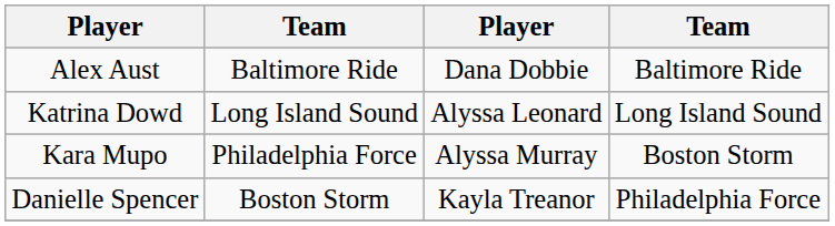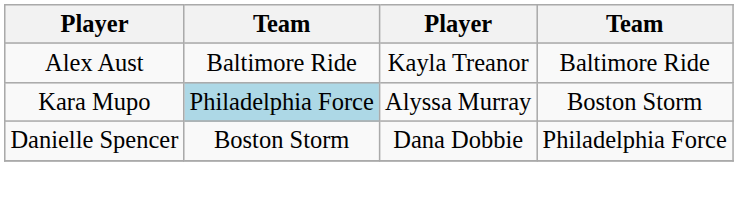 <table class="wikitable">
 <tr>
 <th>  Player  </th>
 <th>Team</th>
 <th>Player</th>
 <th>Team</th>
 </tr>
 <tr>
 <td align=center>Alex Aust</td>
 <td align=center>Baltimore Ride</td>
-<td align=center>Dana Dobbie</td>
+<td align=center>Kayla Treanor</td>
 <td align=center>Baltimore Ride</td>
 </tr>
 <tr>
-<td align=center>Katrina Dowd</td>
-<td align=center>Long Island Sound</td>
-<td align=center>Alyssa Leonard</td>
-<td align=center>Long Island Sound</td>
-</tr>
-<tr>
 <td align=center>Kara Mupo</td>
-<td align=center>Philadelphia Force</td>
+<td align=center style="background: lightblue;">Philadelphia Force</td>
 <td align=center>Alyssa Murray</td>
 <td align=center>Boston Storm</td>
 </tr>
 <tr>
 <td align=center>Danielle Spencer</td>
 <td align=center>Boston Storm</td>
-<td align=center>Kayla Treanor</td>
+<td align=center>Dana Dobbie</td>
 <td align=center>Philadelphia Force</td>
 </tr>
 <tr>
 </tr>
 </table>
